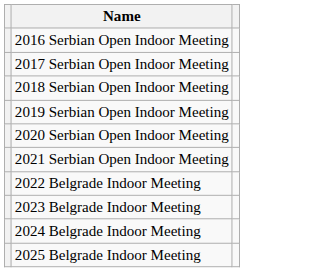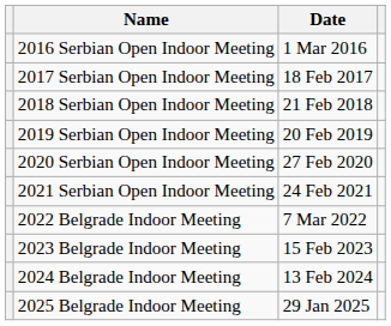 <table class="wikitable plainrowheaders sticky-header defaultleft col3right">
 <tr>
 <th scope="col"></th>
 <th scope="col">Name</th>
+<th scope="col">Date</th>
 <th scope="col"></th>
 </tr>
 <tr>
 <th scope="row"></th>
 <td>2016 Serbian Open Indoor Meeting</td>
+<td>1 Mar 2016</td>
 <td></td>
 </tr>
 <tr>
 <th scope="row"></th>
 <td>2017 Serbian Open Indoor Meeting</td>
+<td>18 Feb 2017</td>
 <td></td>
 </tr>
 <tr>
 <th scope="row"></th>
 <td>2018 Serbian Open Indoor Meeting</td>
+<td>21 Feb 2018</td>
 <td></td>
 </tr>
 <tr>
 <th scope="row"></th>
 <td>2019 Serbian Open Indoor Meeting</td>
+<td>20 Feb 2019</td>
 <td></td>
 </tr>
 <tr>
 <th scope="row"></th>
 <td>2020 Serbian Open Indoor Meeting</td>
+<td>27 Feb 2020</td>
 <td></td>
 </tr>
 <tr>
 <th scope="row"></th>
 <td>2021 Serbian Open Indoor Meeting</td>
+<td>24 Feb 2021</td>
 <td></td>
 </tr>
 <tr>
 <th scope="row"></th>
 <td>2022 Belgrade Indoor Meeting</td>
+<td>7 Mar 2022</td>
 <td></td>
 </tr>
 <tr>
 <th scope="row"></th>
 <td>2023 Belgrade Indoor Meeting</td>
+<td>15 Feb 2023</td>
 <td></td>
 </tr>
 <tr>
 <th scope="row"></th>
 <td>2024 Belgrade Indoor Meeting</td>
+<td>13 Feb 2024</td>
 <td></td>
 </tr>
 <tr>
 <th scope="row"></th>
 <td>2025 Belgrade Indoor Meeting</td>
+<td>29 Jan 2025</td>
 <td></td>
 </tr>
 </table>
